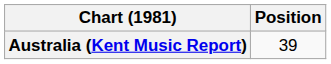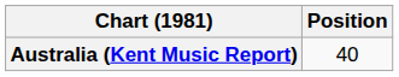 <table class="wikitable sortable plainrowheaders" style="text-align:center">
 <tr>
 <th>Chart (1981)</th>
 <th>Position</th>
 </tr>
 <tr>
 <th scope="row">Australia (<a href='#'>Kent Music Report</a>)</th>
-<td>39</td>
+<td>40</td>
 </tr>
 </table>
